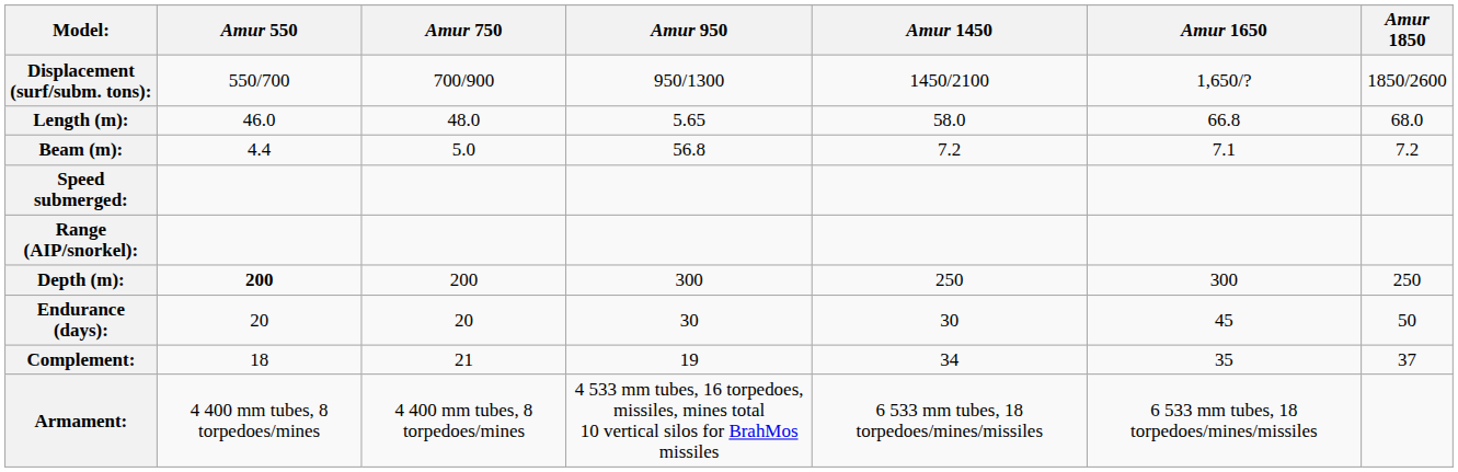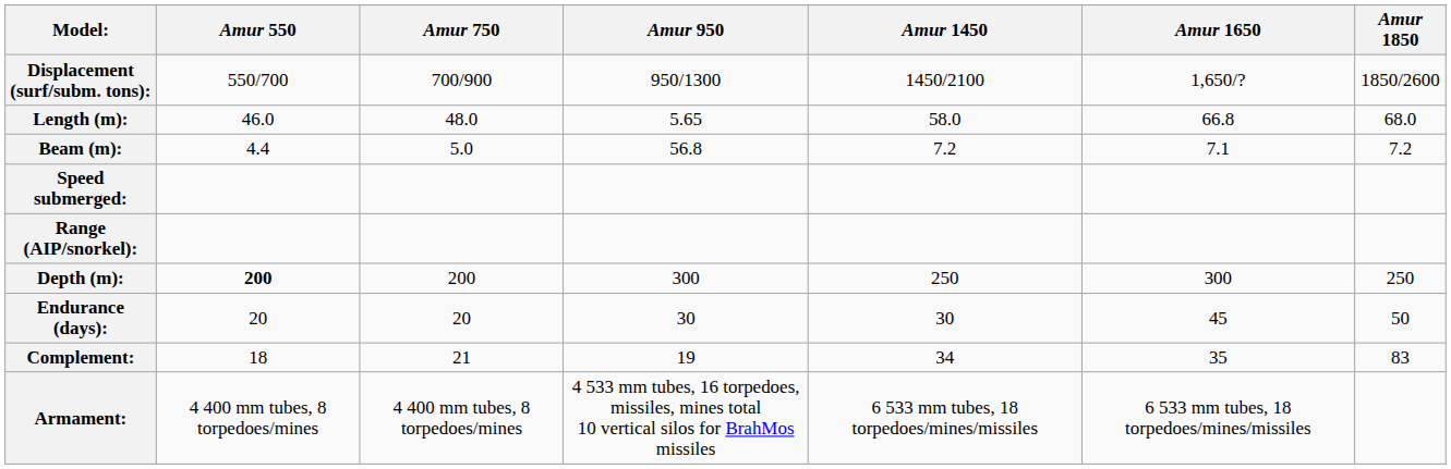 <table class="wikitable" style="text-align:center;">
 <tr>
 </tr>
 <tr>
 <th>Model:</th>
 <th><em>Amur</em> 550</th>
 <th><em>Amur</em> 750</th>
 <th><em>Amur</em> 950</th>
 <th><em>Amur</em> 1450</th>
 <th><em>Amur</em> 1650</th>
 <th><em>Amur</em> 1850</th>
 </tr>
 <tr>
 <th>Displacement<br>(surf/subm. tons):</th>
 <td>550/700</td>
 <td>700/900</td>
 <td>950/1300</td>
 <td>1450/2100</td>
 <td>1,650/?</td>
 <td>1850/2600</td>
 </tr>
 <tr>
 <th>Length (m):</th>
 <td>46.0</td>
 <td>48.0</td>
 <td>5.65</td>
 <td>58.0</td>
 <td>66.8</td>
 <td>68.0</td>
 </tr>
 <tr>
 <th>Beam (m):</th>
 <td>4.4</td>
 <td>5.0</td>
 <td>56.8</td>
 <td>7.2</td>
 <td>7.1</td>
 <td>7.2</td>
 </tr>
 <tr>
 <th>Speed submerged:</th>
 <td></td>
 <td></td>
 <td></td>
 <td></td>
 <td></td>
 <td></td>
 </tr>
 <tr>
 <th>Range (AIP/snorkel):</th>
 <td></td>
 <td></td>
 <td></td>
 <td></td>
 <td></td>
 <td></td>
 </tr>
 <tr>
 <th>Depth (m):</th>
 <td><strong>200</strong></td>
 <td>200</td>
 <td>300</td>
 <td>250</td>
 <td>300</td>
 <td>250</td>
 </tr>
 <tr>
 <th>Endurance (days):</th>
 <td>20</td>
 <td>20</td>
 <td>30</td>
 <td>30</td>
 <td>45</td>
 <td>50</td>
 </tr>
 <tr>
 <th>Complement:</th>
 <td>18</td>
 <td>21</td>
 <td>19</td>
 <td>34</td>
 <td>35</td>
-<td>37</td>
+<td>83</td>
 </tr>
 <tr>
 <th>Armament:</th>
 <td>4 400 mm tubes, 8 torpedoes/mines</td>
 <td>4 400 mm tubes, 8 torpedoes/mines</td>
 <td>4 533 mm tubes, 16 torpedoes, missiles, mines total <br> 10 vertical silos for <a href='#'>BrahMos</a> missiles</td>
 <td>6 533 mm tubes, 18 torpedoes/mines/missiles</td>
 <td>6 533 mm tubes, 18  torpedoes/mines/missiles</td>
 <td></td>
 </tr>
 </table>
